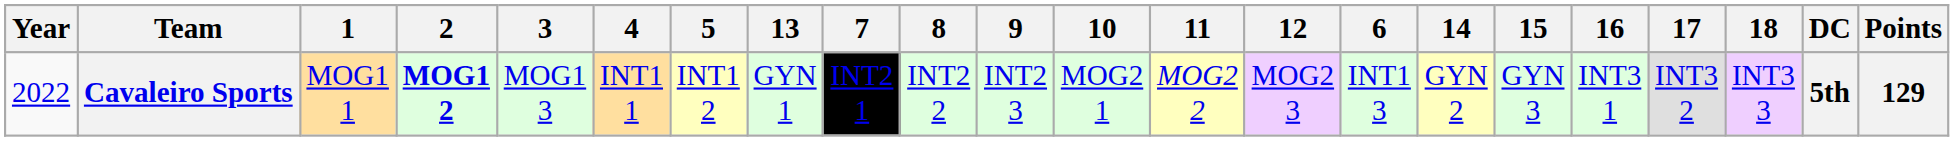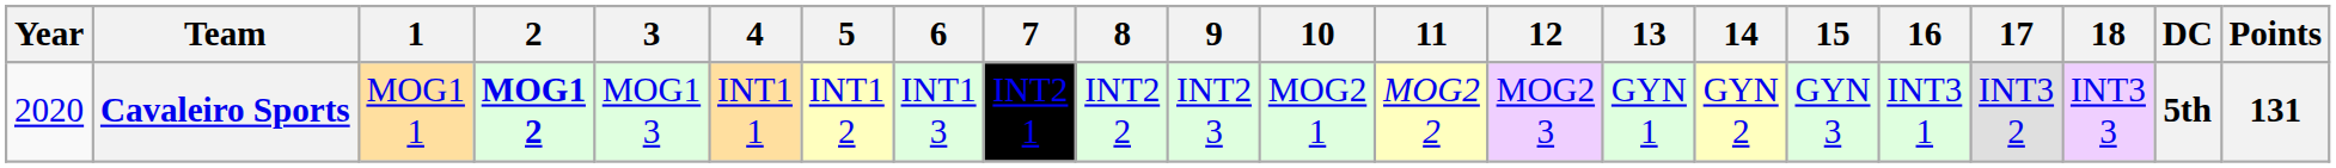 <table class="wikitable" style="text-align:center; font-size:85%">
 <tr>
 <th>Year</th>
 <th>Team</th>
 <th>1</th>
 <th>2</th>
 <th>3</th>
 <th>4</th>
 <th>5</th>
-<th>13</th>
+<th>6</th>
 <th>7</th>
 <th>8</th>
 <th>9</th>
 <th>10</th>
 <th>11</th>
 <th>12</th>
-<th>6</th>
+<th>13</th>
 <th>14</th>
 <th>15</th>
 <th>16</th>
 <th>17</th>
 <th>18</th>
 <th>DC</th>
 <th>Points</th>
 </tr>
 <tr>
-<td><a href='#'>2022</a></td>
+<td><a href='#'>2020</a></td>
 <th nowrap><a href='#'>Cavaleiro Sports</a></th>
 <td style="background:#FFDF9F"><a href='#'>MOG1<br>1</a><br></td>
 <td style="background:#DFFFDF"><strong><a href='#'>MOG1<br>2</a><br> </strong></td>
 <td style="background:#DFFFDF"><a href='#'>MOG1<br>3</a><br></td>
 <td style="background:#FFDF9F"><a href='#'>INT1<br>1</a><br></td>
 <td style="background:#FFFFBF"><a href='#'>INT1<br>2</a><br></td>
-<td style="background:#DFFFDF"><a href='#'>GYN<br>1</a><br></td>
+<td style="background:#DFFFDF"><a href='#'>INT1<br>3</a><br></td>
 <td style="background:black; color:white"><a href='#'><span>INT2<br>1</span></a><br></td>
 <td style="background:#DFFFDF"><a href='#'>INT2<br>2</a><br></td>
 <td style="background:#DFFFDF"><a href='#'>INT2<br>3</a><br></td>
 <td style="background:#DFFFDF"><a href='#'>MOG2<br>1</a><br></td>
 <td style="background:#FFFFBF"><em><a href='#'>MOG2<br>2</a></em><br></td>
 <td style="background:#EFCFFF"><a href='#'>MOG2<br>3</a><br></td>
-<td style="background:#DFFFDF"><a href='#'>INT1<br>3</a><br></td>
+<td style="background:#DFFFDF"><a href='#'>GYN<br>1</a><br></td>
 <td style="background:#FFFFBF"><a href='#'>GYN<br>2</a><br></td>
 <td style="background:#DFFFDF"><a href='#'>GYN<br>3</a><br></td>
 <td style="background:#DFFFDF"><a href='#'>INT3<br>1</a><br></td>
 <td style="background:#DFDFDF"><a href='#'>INT3<br>2</a><br></td>
 <td style="background:#EFCFFF"><a href='#'>INT3<br>3</a><br></td>
 <th>5th</th>
-<th>129</th>
+<th>131</th>
 </tr>
 </table>
